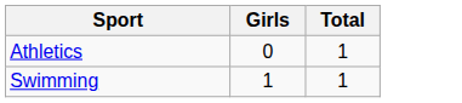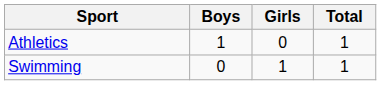 <table class="wikitable sortable" style="text-align:center;">
 <tr>
 <th width=180>Sport</th>
+<th width=55>Boys</th>
 <th width=55>Girls</th>
 <th width=55>Total</th>
 </tr>
 <tr>
 <td align=left><a href='#'>Athletics</a></td>
+<td>1</td>
 <td>0</td>
 <td>1</td>
 </tr>
 <tr>
 <td align=left><a href='#'>Swimming</a></td>
+<td>0</td>
 <td>1</td>
 <td>1</td>
 </tr>
 </table>
